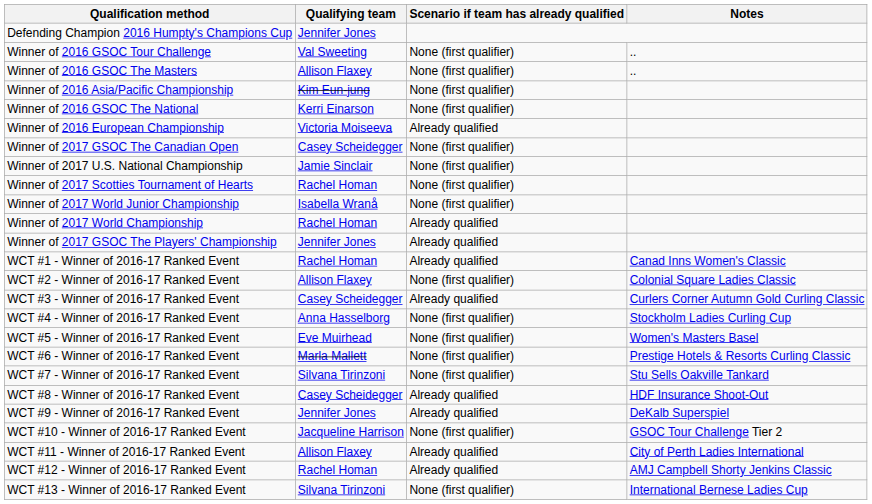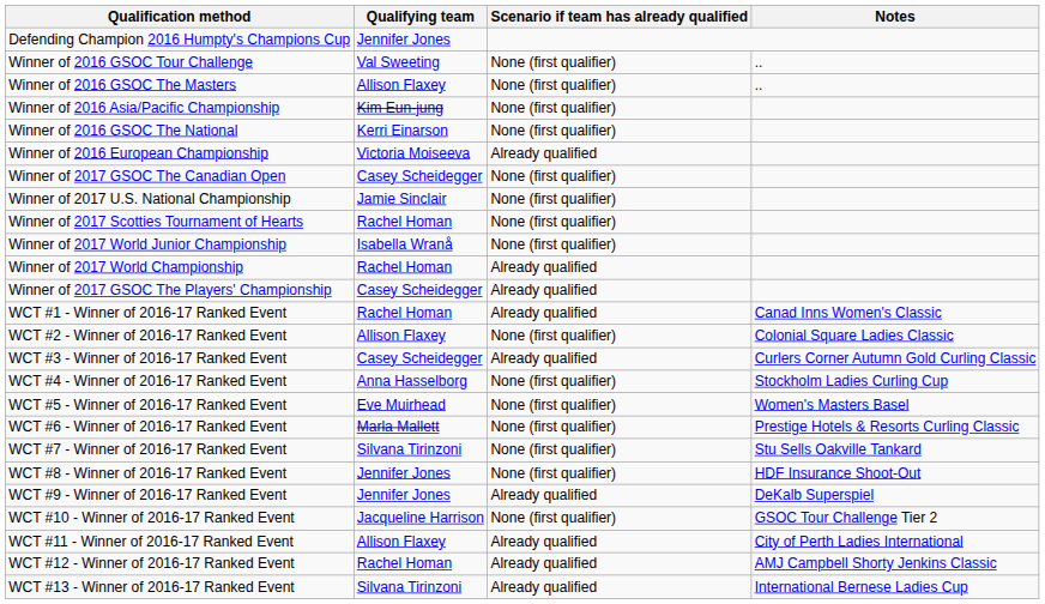 <table class="wikitable">
 <tr>
 <th>Qualification method</th>
 <th>Qualifying team</th>
 <th>Scenario if team has already qualified</th>
 <th>Notes</th>
 </tr>
 <tr>
 <td>Defending Champion <a href='#'>2016 Humpty's Champions Cup</a></td>
 <td> <a href='#'>Jennifer Jones</a></td>
 </tr>
 <tr>
 <td>Winner of <a href='#'>2016 GSOC Tour Challenge</a></td>
 <td> <a href='#'>Val Sweeting</a></td>
 <td>None (first qualifier)</td>
 <td>..</td>
 </tr>
 <tr>
 <td>Winner of <a href='#'>2016 GSOC The Masters</a></td>
 <td> <a href='#'>Allison Flaxey</a></td>
 <td>None (first qualifier)</td>
 <td>..</td>
 </tr>
 <tr>
 <td>Winner of <a href='#'>2016 Asia/Pacific Championship</a></td>
 <td><s> <a href='#'>Kim Eun-jung</a></s> </td>
 <td>None (first qualifier)</td>
 <td></td>
 </tr>
 <tr>
 <td>Winner of <a href='#'>2016 GSOC The National</a></td>
 <td> <a href='#'>Kerri Einarson</a></td>
 <td>None (first qualifier)</td>
 <td></td>
 </tr>
 <tr>
 <td>Winner of <a href='#'>2016 European Championship</a></td>
 <td> <a href='#'>Victoria Moiseeva</a></td>
 <td>Already qualified</td>
 <td></td>
 </tr>
 <tr>
 <td>Winner of <a href='#'>2017 GSOC The Canadian Open</a></td>
 <td> <a href='#'>Casey Scheidegger</a></td>
 <td>None (first qualifier)</td>
 <td></td>
 </tr>
 <tr>
 <td>Winner of 2017 U.S. National Championship</td>
 <td> <a href='#'>Jamie Sinclair</a></td>
 <td>None (first qualifier)</td>
 <td></td>
 </tr>
 <tr>
 <td>Winner of <a href='#'>2017 Scotties Tournament of Hearts</a></td>
 <td> <a href='#'>Rachel Homan</a></td>
 <td>None (first qualifier)</td>
 <td></td>
 </tr>
 <tr>
 <td>Winner of <a href='#'>2017 World Junior Championship</a></td>
 <td> <a href='#'>Isabella Wranå</a></td>
 <td>None (first qualifier)</td>
 <td></td>
 </tr>
 <tr>
 <td>Winner of <a href='#'>2017 World Championship</a></td>
 <td> <a href='#'>Rachel Homan</a></td>
 <td>Already qualified</td>
 <td></td>
 </tr>
 <tr>
 <td>Winner of <a href='#'>2017 GSOC The Players' Championship</a></td>
-<td> <a href='#'>Jennifer Jones</a></td>
+<td> <a href='#'>Casey Scheidegger</a></td>
 <td>Already qualified</td>
 <td></td>
 </tr>
 <tr>
 <td>WCT #1 - Winner of 2016-17 Ranked Event</td>
 <td> <a href='#'>Rachel Homan</a></td>
 <td>Already qualified</td>
 <td><a href='#'>Canad Inns Women's Classic</a></td>
 </tr>
 <tr>
 <td>WCT #2 - Winner of 2016-17 Ranked Event</td>
 <td> <a href='#'>Allison Flaxey</a></td>
 <td>None (first qualifier)</td>
 <td><a href='#'>Colonial Square Ladies Classic</a></td>
 </tr>
 <tr>
 <td>WCT #3 - Winner of 2016-17 Ranked Event</td>
 <td> <a href='#'>Casey Scheidegger</a></td>
 <td>Already qualified</td>
 <td><a href='#'>Curlers Corner Autumn Gold Curling Classic</a></td>
 </tr>
 <tr>
 <td>WCT #4 - Winner of 2016-17 Ranked Event</td>
 <td> <a href='#'>Anna Hasselborg</a></td>
 <td>None (first qualifier)</td>
 <td><a href='#'>Stockholm Ladies Curling Cup</a></td>
 </tr>
 <tr>
 <td>WCT #5 - Winner of 2016-17 Ranked Event</td>
 <td> <a href='#'>Eve Muirhead</a></td>
 <td>None (first qualifier)</td>
 <td><a href='#'>Women's Masters Basel</a></td>
 </tr>
 <tr>
 <td>WCT #6 - Winner of 2016-17 Ranked Event</td>
 <td> <s><a href='#'>Marla Mallett</a></s></td>
 <td>None (first qualifier)</td>
 <td><a href='#'>Prestige Hotels & Resorts Curling Classic</a></td>
 </tr>
 <tr>
 <td>WCT #7 - Winner of 2016-17 Ranked Event</td>
 <td> <a href='#'>Silvana Tirinzoni</a></td>
 <td>None (first qualifier)</td>
 <td><a href='#'>Stu Sells Oakville Tankard</a></td>
 </tr>
 <tr>
 <td>WCT #8 - Winner of 2016-17 Ranked Event</td>
-<td> <a href='#'>Casey Scheidegger</a></td>
-<td>Already qualified</td>
+<td> <a href='#'>Jennifer Jones</a></td>
+<td>None (first qualifier)</td>
 <td><a href='#'>HDF Insurance Shoot-Out</a></td>
 </tr>
 <tr>
 <td>WCT #9 - Winner of 2016-17 Ranked Event</td>
 <td> <a href='#'>Jennifer Jones</a></td>
 <td>Already qualified</td>
 <td><a href='#'>DeKalb Superspiel</a></td>
 </tr>
 <tr>
 <td>WCT #10 - Winner of 2016-17 Ranked Event</td>
 <td> <a href='#'>Jacqueline Harrison</a></td>
 <td>None (first qualifier)</td>
 <td><a href='#'>GSOC Tour Challenge</a> Tier 2</td>
 </tr>
 <tr>
 <td>WCT #11 - Winner of 2016-17 Ranked Event</td>
 <td> <a href='#'>Allison Flaxey</a></td>
 <td>Already qualified</td>
 <td><a href='#'>City of Perth Ladies International</a></td>
 </tr>
 <tr>
 <td>WCT #12 - Winner of 2016-17 Ranked Event</td>
 <td> <a href='#'>Rachel Homan</a></td>
 <td>Already qualified</td>
 <td><a href='#'>AMJ Campbell Shorty Jenkins Classic</a></td>
 </tr>
 <tr>
 <td>WCT #13 - Winner of 2016-17 Ranked Event</td>
 <td> <a href='#'>Silvana Tirinzoni</a></td>
-<td>None (first qualifier)</td>
+<td>Already qualified</td>
 <td><a href='#'>International Bernese Ladies Cup</a></td>
 </tr>
 </table>
